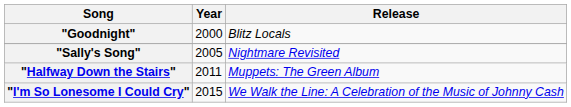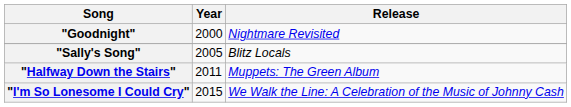 <table class="wikitable plainrowheaders">
 <tr>
 <th>Song</th>
 <th>Year</th>
 <th>Release</th>
 </tr>
 <tr>
 <th scope="row">"Goodnight"</th>
 <td>2000</td>
-<td><em>Blitz Locals</em></td>
+<td><em><a href='#'>Nightmare Revisited</a></em></td>
 </tr>
 <tr>
 </tr>
 <tr>
 <th scope="row">"Sally's Song"</th>
 <td>2005</td>
-<td><em><a href='#'>Nightmare Revisited</a></em></td>
+<td><em>Blitz Locals</em></td>
 </tr>
 <tr>
 <th scope="row">"<a href='#'>Halfway Down the Stairs</a>"</th>
 <td>2011</td>
 <td><em><a href='#'>Muppets: The Green Album</a></em></td>
 </tr>
 <tr>
 <th scope="row">"<a href='#'>I'm So Lonesome I Could Cry</a>"</th>
 <td>2015</td>
 <td><em><a href='#'>We Walk the Line: A Celebration of the Music of Johnny Cash</a></em></td>
 </tr>
 </table>
